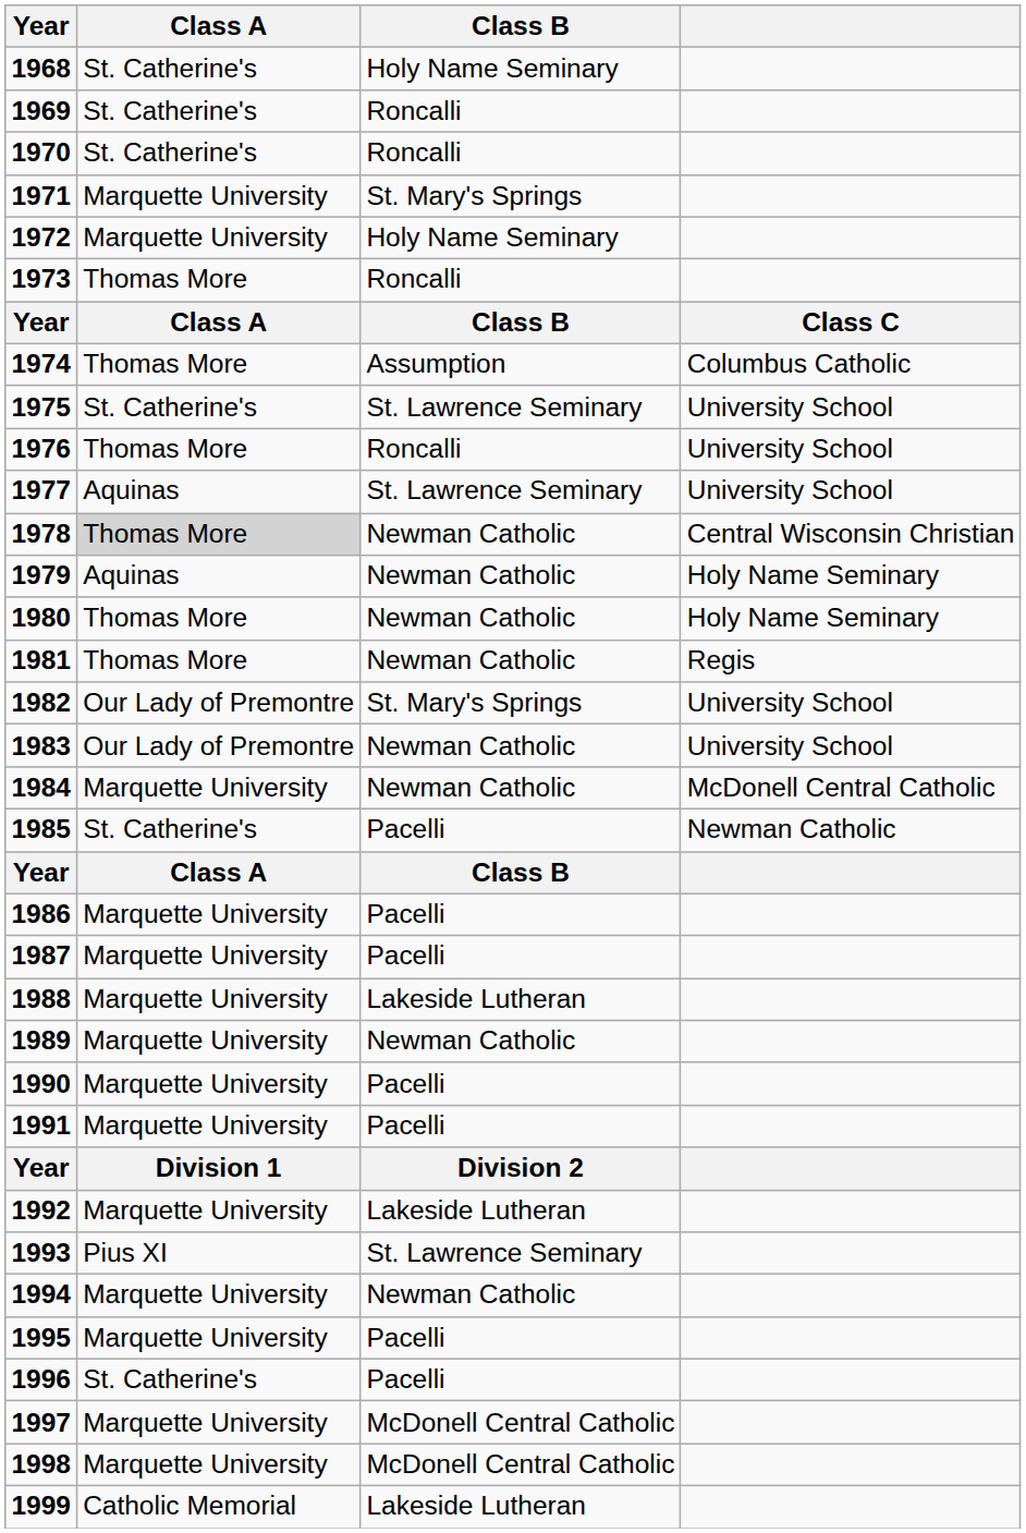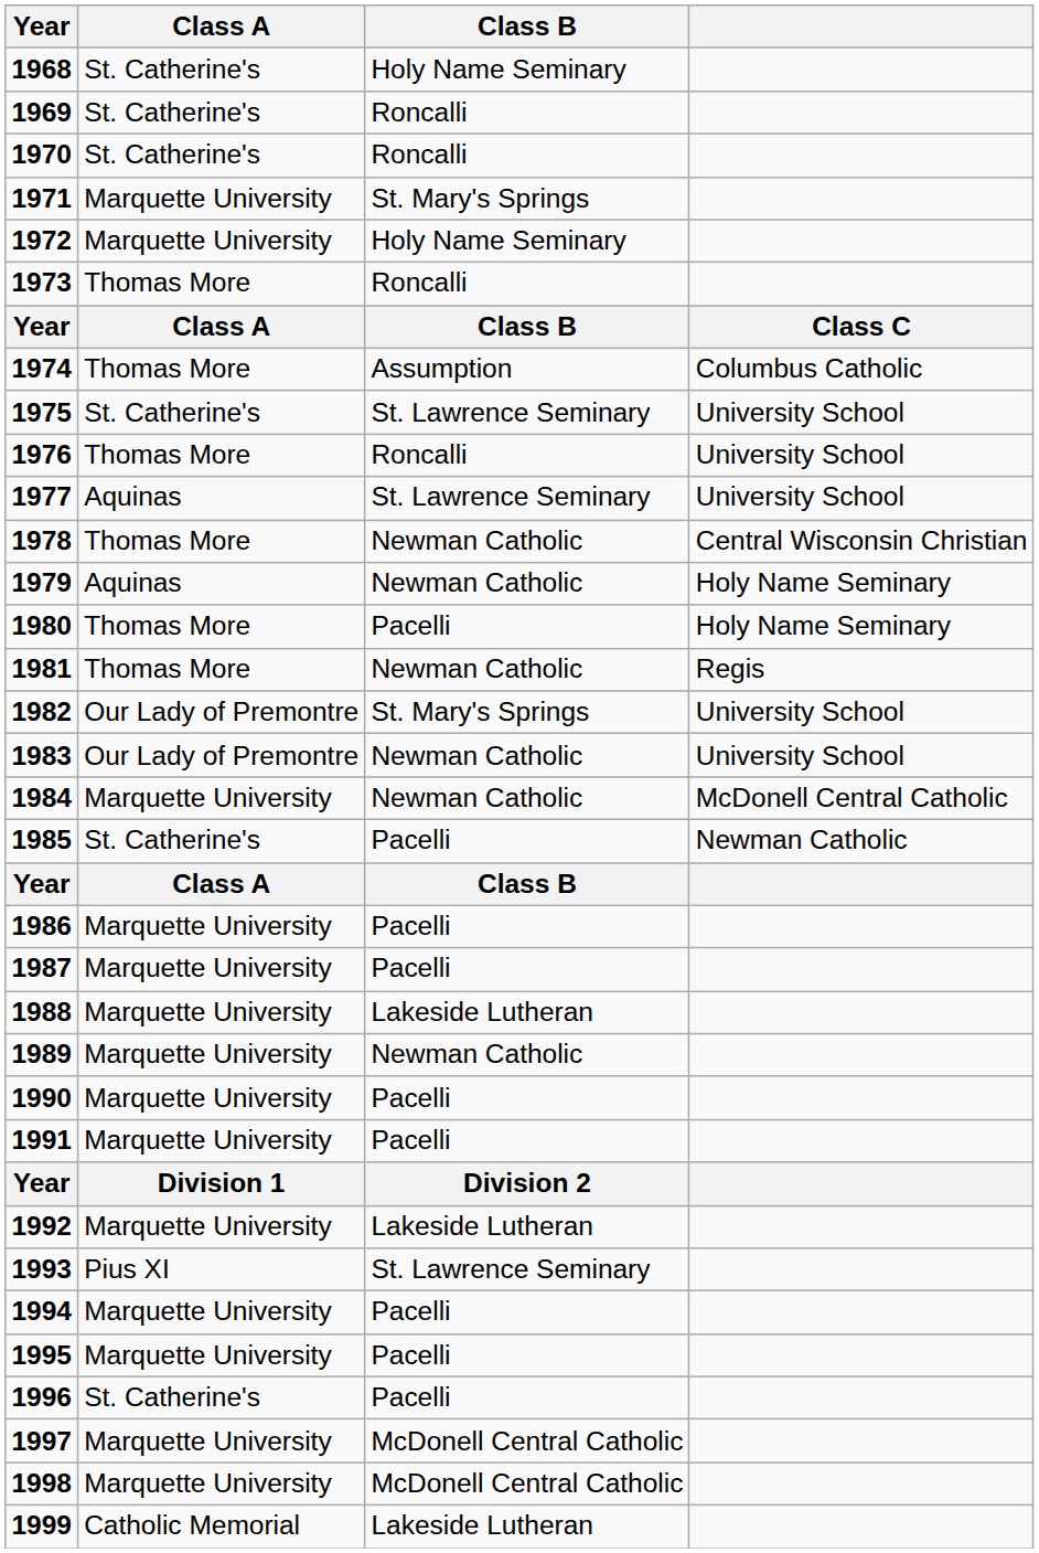 <table class="wikitable mw-collapsible mw-collapsed">
 <tr>
 <th>Year</th>
 <th>Class A</th>
 <th>Class B</th>
 <th></th>
 </tr>
 <tr>
 <td><strong>1968</strong></td>
 <td>St. Catherine's</td>
 <td>Holy Name Seminary</td>
 <td></td>
 </tr>
 <tr>
 <td><strong>1969</strong></td>
 <td>St. Catherine's</td>
 <td>Roncalli</td>
 <td></td>
 </tr>
 <tr>
 <td><strong>1970</strong></td>
 <td>St. Catherine's</td>
 <td>Roncalli</td>
 <td></td>
 </tr>
 <tr>
 <td><strong>1971</strong></td>
 <td>Marquette University</td>
 <td>St. Mary's Springs</td>
 <td></td>
 </tr>
 <tr>
 <td><strong>1972</strong></td>
 <td>Marquette University</td>
 <td>Holy Name Seminary</td>
 <td></td>
 </tr>
 <tr>
 <td><strong>1973</strong></td>
 <td>Thomas More</td>
 <td>Roncalli</td>
 <td></td>
 </tr>
 <tr>
 <th>Year</th>
 <th>Class A</th>
 <th>Class B</th>
 <th>Class C</th>
 </tr>
 <tr>
 <td><strong>1974</strong></td>
 <td>Thomas More</td>
 <td>Assumption</td>
 <td>Columbus Catholic</td>
 </tr>
 <tr>
 <td><strong>1975</strong></td>
 <td>St. Catherine's</td>
 <td>St. Lawrence Seminary</td>
 <td>University School</td>
 </tr>
 <tr>
 <td><strong>1976</strong></td>
 <td>Thomas More</td>
 <td>Roncalli</td>
 <td>University School</td>
 </tr>
 <tr>
 <td><strong>1977</strong></td>
 <td>Aquinas</td>
 <td>St. Lawrence Seminary</td>
 <td>University School</td>
 </tr>
 <tr>
 <td><strong>1978</strong></td>
-<td style="background: lightgrey;">Thomas More</td>
+<td>Thomas More</td>
 <td>Newman Catholic</td>
 <td>Central Wisconsin Christian</td>
 </tr>
 <tr>
 <td><strong>1979</strong></td>
 <td>Aquinas</td>
 <td>Newman Catholic</td>
 <td>Holy Name Seminary</td>
 </tr>
 <tr>
 <td><strong>1980</strong></td>
 <td>Thomas More</td>
-<td>Newman Catholic</td>
+<td>Pacelli</td>
 <td>Holy Name Seminary</td>
 </tr>
 <tr>
 <td><strong>1981</strong></td>
 <td>Thomas More</td>
 <td>Newman Catholic</td>
 <td>Regis</td>
 </tr>
 <tr>
 <td><strong>1982</strong></td>
 <td>Our Lady of Premontre</td>
 <td>St. Mary's Springs</td>
 <td>University School</td>
 </tr>
 <tr>
 <td><strong>1983</strong></td>
 <td>Our Lady of Premontre</td>
 <td>Newman Catholic</td>
 <td>University School</td>
 </tr>
 <tr>
 <td><strong>1984</strong></td>
 <td>Marquette University</td>
 <td>Newman Catholic</td>
 <td>McDonell Central Catholic</td>
 </tr>
 <tr>
 <td><strong>1985</strong></td>
 <td>St. Catherine's</td>
 <td>Pacelli</td>
 <td>Newman Catholic</td>
 </tr>
 <tr>
 <th>Year</th>
 <th>Class A</th>
 <th>Class B</th>
 <th></th>
 </tr>
 <tr>
 <td><strong>1986</strong></td>
 <td>Marquette University</td>
 <td>Pacelli</td>
 <td></td>
 </tr>
 <tr>
 <td><strong>1987</strong></td>
 <td>Marquette University</td>
 <td>Pacelli</td>
 <td></td>
 </tr>
 <tr>
 <td><strong>1988</strong></td>
 <td>Marquette University</td>
 <td>Lakeside Lutheran</td>
 <td></td>
 </tr>
 <tr>
 <td><strong>1989</strong></td>
 <td>Marquette University</td>
 <td>Newman Catholic</td>
 <td></td>
 </tr>
 <tr>
 <td><strong>1990</strong></td>
 <td>Marquette University</td>
 <td>Pacelli</td>
 <td></td>
 </tr>
 <tr>
 <td><strong>1991</strong></td>
 <td>Marquette University</td>
 <td>Pacelli</td>
 <td></td>
 </tr>
 <tr>
 <th>Year</th>
 <th>Division 1</th>
 <th>Division 2</th>
 <th></th>
 </tr>
 <tr>
 <td><strong>1992</strong></td>
 <td>Marquette University</td>
 <td>Lakeside Lutheran</td>
 <td></td>
 </tr>
 <tr>
 <td><strong>1993</strong></td>
 <td>Pius XI</td>
 <td>St. Lawrence Seminary</td>
 <td></td>
 </tr>
 <tr>
 <td><strong>1994</strong></td>
 <td>Marquette University</td>
-<td>Newman Catholic</td>
+<td>Pacelli</td>
 <td></td>
 </tr>
 <tr>
 <td><strong>1995</strong></td>
 <td>Marquette University</td>
 <td>Pacelli</td>
 <td></td>
 </tr>
 <tr>
 <td><strong>1996</strong></td>
 <td>St. Catherine's</td>
 <td>Pacelli</td>
 <td></td>
 </tr>
 <tr>
 <td><strong>1997</strong></td>
 <td>Marquette University</td>
 <td>McDonell Central Catholic</td>
 <td></td>
 </tr>
 <tr>
 <td><strong>1998</strong></td>
 <td>Marquette University</td>
 <td>McDonell Central Catholic</td>
 <td></td>
 </tr>
 <tr>
 <td><strong>1999</strong></td>
 <td>Catholic Memorial</td>
 <td>Lakeside Lutheran</td>
 <td></td>
 </tr>
 </table>
